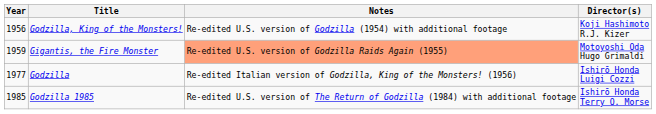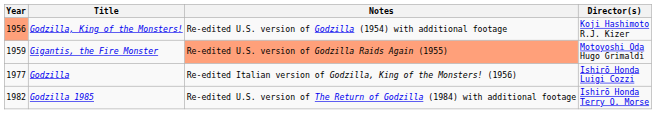 <table class="wikitable">
 <tr>
 <th>Year</th>
 <th>Title</th>
 <th>Notes</th>
 <th>Director(s)</th>
 </tr>
 <tr>
-<td>1956</td>
+<td style="background: lightsalmon;">1956</td>
 <td><em><a href='#'>Godzilla, King of the Monsters!</a></em></td>
 <td>Re-edited U.S. version of <em><a href='#'>Godzilla</a></em> (1954) with additional footage</td>
 <td><a href='#'>Koji Hashimoto</a><br>R.J. Kizer</td>
 </tr>
 <tr>
 <td>1959</td>
 <td><em><a href='#'>Gigantis, the Fire Monster</a></em></td>
 <td style="background: lightsalmon;">Re-edited U.S. version of <em>Godzilla Raids Again</em> (1955)</td>
 <td><a href='#'>Motoyoshi Oda</a><br>Hugo Grimaldi</td>
 </tr>
 <tr>
 <td>1977</td>
 <td><em><a href='#'>Godzilla</a></em></td>
 <td>Re-edited Italian version of <em>Godzilla, King of the Monsters!</em> (1956)</td>
 <td><a href='#'>Ishirō Honda</a><br><a href='#'>Luigi Cozzi</a></td>
 </tr>
 <tr>
-<td>1985</td>
+<td>1982</td>
 <td><em><a href='#'>Godzilla 1985</a></em></td>
 <td>Re-edited U.S. version of <em><a href='#'>The Return of Godzilla</a></em> (1984) with additional footage</td>
 <td><a href='#'>Ishirō Honda</a><br><a href='#'>Terry O. Morse</a></td>
 </tr>
 </table>
